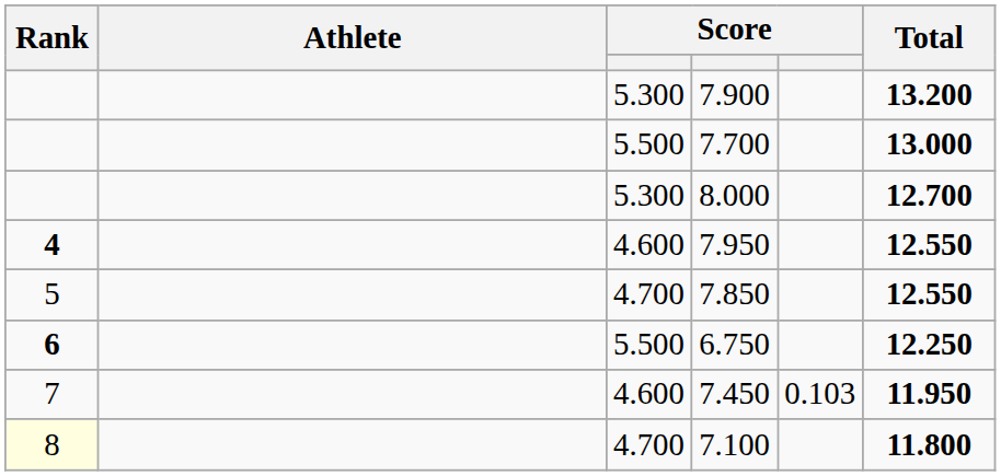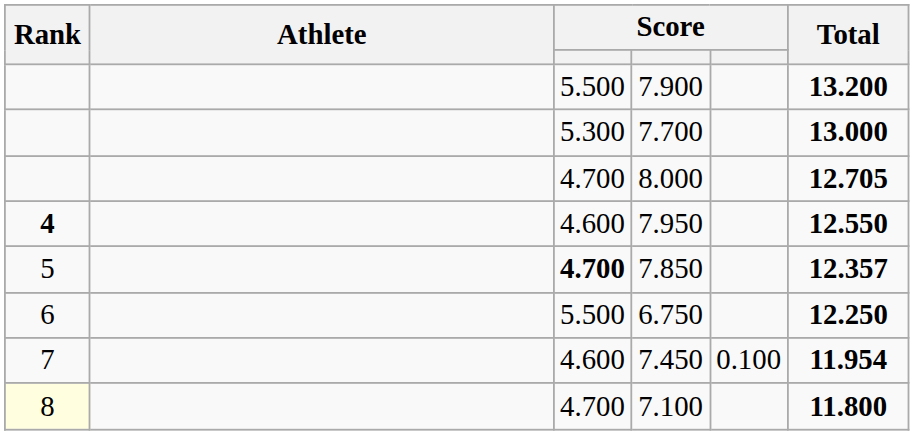 <table class=wikitable style="text-align:center">
 <tr>
 <th width="40" rowspan="2">Rank</th>
 <th width="250" rowspan="2">Athlete</th>
 <th width="60" colspan="3">Score</th>
 <th width="60" rowspan="2">Total</th>
 </tr>
 <tr>
 <th></th>
 <th></th>
 <th></th>
 </tr>
 <tr>
 <td></td>
 <td align="left"></td>
-<td>5.300</td>
+<td>5.500</td>
 <td>7.900</td>
 <td></td>
 <td><strong>13.200</strong></td>
 </tr>
 <tr>
 <td></td>
 <td align="left"></td>
-<td>5.500</td>
+<td>5.300</td>
 <td>7.700</td>
 <td></td>
 <td><strong>13.000</strong></td>
 </tr>
 <tr>
 <td></td>
 <td align="left"></td>
-<td>5.300</td>
+<td>4.700</td>
 <td>8.000</td>
 <td></td>
-<td><strong>12.700</strong></td>
+<td><strong>12.705</strong></td>
 </tr>
 <tr>
 <td><strong>4</strong></td>
 <td align="left"></td>
 <td>4.600</td>
 <td>7.950</td>
 <td></td>
 <td><strong>12.550</strong></td>
 </tr>
 <tr>
 <td>5</td>
 <td align="left"></td>
-<td>4.700</td>
+<td><strong>4.700</strong></td>
 <td>7.850</td>
 <td></td>
-<td><strong>12.550</strong></td>
+<td><strong>12.357</strong></td>
 </tr>
 <tr>
-<td><strong>6</strong></td>
+<td>6</td>
 <td align="left"></td>
 <td>5.500</td>
 <td>6.750</td>
 <td></td>
 <td><strong>12.250</strong></td>
 </tr>
 <tr>
 <td>7</td>
 <td align="left"></td>
 <td>4.600</td>
 <td>7.450</td>
-<td>0.103</td>
-<td><strong>11.950</strong></td>
+<td>0.100</td>
+<td><strong>11.954</strong></td>
 </tr>
 <tr>
 <td style="background: lightyellow;">8</td>
 <td align="left"></td>
 <td>4.700</td>
 <td>7.100</td>
 <td></td>
 <td><strong>11.800</strong></td>
 </tr>
 </table>
